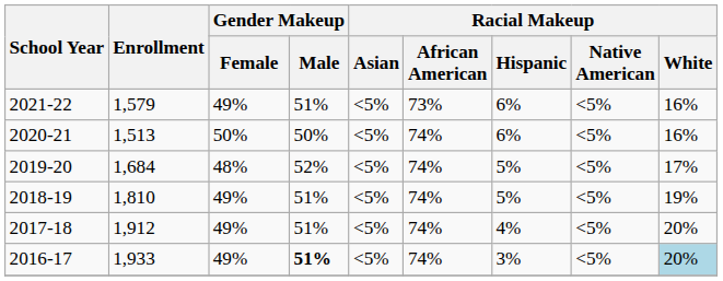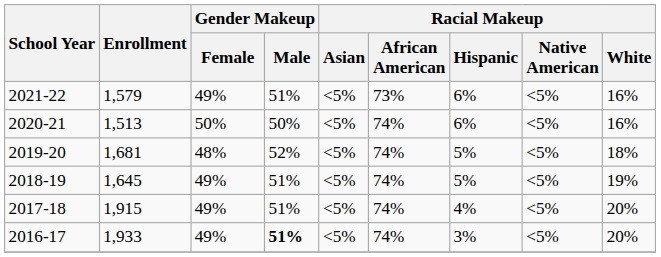 <table class="wikitable" style="font-size: 95%;">
 <tr>
 <th rowspan="2">School Year</th>
 <th rowspan="2">Enrollment</th>
 <th colspan="2">Gender Makeup</th>
 <th colspan="5">Racial Makeup</th>
 </tr>
 <tr>
 <th>Female</th>
 <th>Male</th>
 <th>Asian</th>
 <th>African <br>American</th>
 <th>Hispanic</th>
 <th>Native <br>American</th>
 <th>White</th>
 </tr>
 <tr>
 <td>2021-22</td>
 <td>1,579</td>
 <td>49%</td>
 <td>51%</td>
 <td><5%</td>
 <td>73%</td>
 <td>6%</td>
 <td><5%</td>
 <td>16%</td>
 </tr>
 <tr>
 <td>2020-21</td>
 <td>1,513</td>
 <td>50%</td>
 <td>50%</td>
 <td><5%</td>
 <td>74%</td>
 <td>6%</td>
 <td><5%</td>
 <td>16%</td>
 </tr>
 <tr>
 <td>2019-20</td>
-<td>1,684</td>
+<td>1,681</td>
 <td>48%</td>
 <td>52%</td>
 <td><5%</td>
 <td>74%</td>
 <td>5%</td>
 <td><5%</td>
-<td>17%</td>
+<td>18%</td>
 </tr>
 <tr>
 <td>2018-19</td>
-<td>1,810</td>
+<td>1,645</td>
 <td>49%</td>
 <td>51%</td>
 <td><5%</td>
 <td>74%</td>
 <td>5%</td>
 <td><5%</td>
 <td>19%</td>
 </tr>
 <tr>
 <td>2017-18</td>
-<td>1,912</td>
+<td>1,915</td>
 <td>49%</td>
 <td>51%</td>
 <td><5%</td>
 <td>74%</td>
 <td>4%</td>
 <td><5%</td>
 <td>20%</td>
 </tr>
 <tr>
 <td>2016-17</td>
 <td>1,933</td>
 <td>49%</td>
 <td><strong>51%</strong></td>
 <td><5%</td>
 <td>74%</td>
 <td>3%</td>
 <td><5%</td>
-<td style="background: lightblue;">20%</td>
+<td>20%</td>
 </tr>
 <tr ayy>
 </tr>
 </table>
